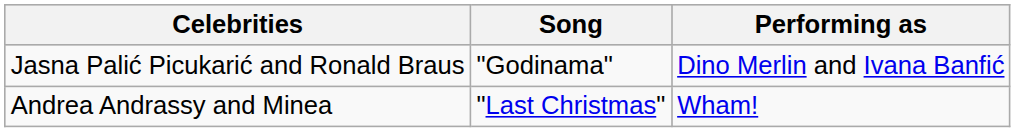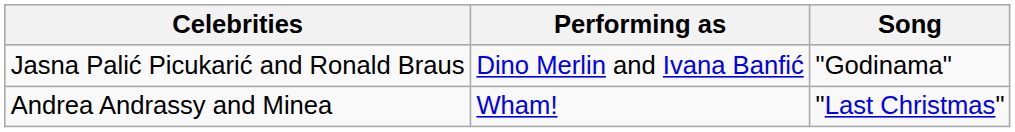 <table class=wikitable>
 <tr>
 <th>Celebrities</th>
+<th>Performing as</th>
 <th>Song</th>
-<th>Performing as</th>
 </tr>
 <tr>
 <td>Jasna Palić Picukarić and Ronald Braus</td>
+<td><a href='#'>Dino Merlin</a> and <a href='#'>Ivana Banfić</a></td>
 <td>"Godinama"</td>
-<td><a href='#'>Dino Merlin</a> and <a href='#'>Ivana Banfić</a></td>
 </tr>
 <tr>
 <td>Andrea Andrassy and Minea</td>
+<td><a href='#'>Wham!</a></td>
 <td>"<a href='#'>Last Christmas</a>"</td>
-<td><a href='#'>Wham!</a></td>
 </tr>
 </table>
